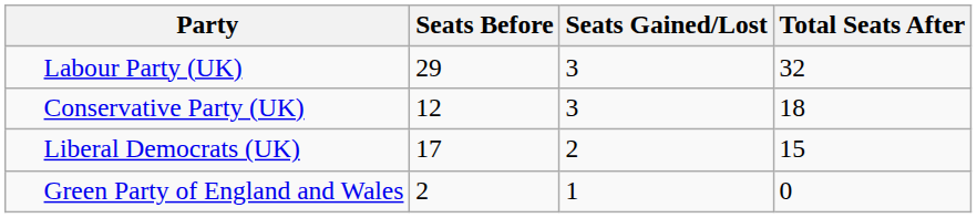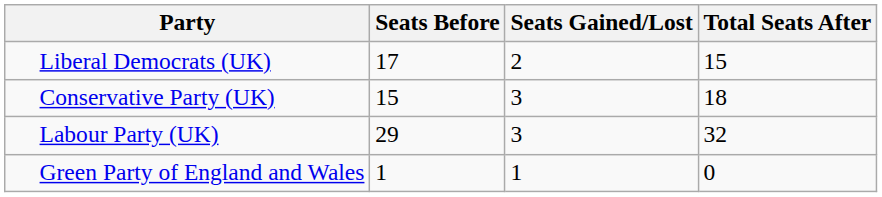 <table class="wikitable">
 <tr>
 <th>Party</th>
 <th>Seats Before</th>
 <th>Seats Gained/Lost</th>
 <th>Total Seats After</th>
 </tr>
 <tr>
+<td><span>    </span> <a href='#'>Liberal Democrats (UK)</a></td>
+<td>17</td>
+<td> 2</td>
+<td>15</td>
+</tr>
+<tr>
+<td><span>    </span> <a href='#'>Conservative Party (UK)</a></td>
+<td>15</td>
+<td> 3</td>
+<td>18</td>
+</tr>
+<tr>
 <td><span>    </span> <a href='#'>Labour Party (UK)</a></td>
 <td>29</td>
 <td> 3</td>
 <td>32</td>
 </tr>
 <tr>
-<td><span>    </span> <a href='#'>Conservative Party (UK)</a></td>
-<td>12</td>
-<td> 3</td>
-<td>18</td>
-</tr>
-<tr>
-<td><span>    </span> <a href='#'>Liberal Democrats (UK)</a></td>
-<td>17</td>
-<td> 2</td>
-<td>15</td>
-</tr>
-<tr>
 <td><span>    </span> <a href='#'>Green Party of England and Wales</a></td>
-<td>2</td>
+<td>1</td>
 <td> 1</td>
 <td>0</td>
 </tr>
 </table>
